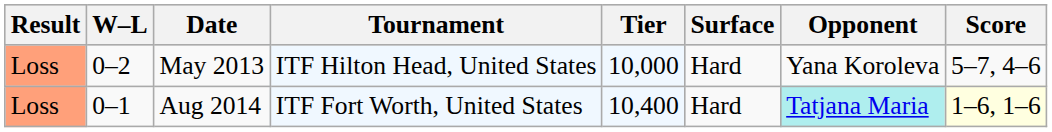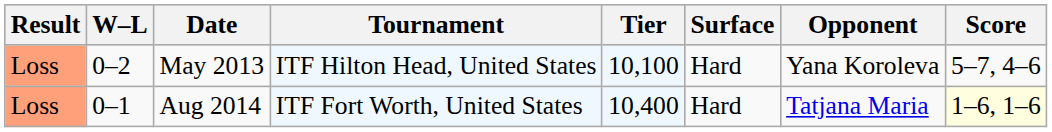 <table class="sortable wikitable">
 <tr>
 <th>Result</th>
 <th class="unsortable">W–L</th>
 <th>Date</th>
 <th>Tournament</th>
 <th>Tier</th>
 <th>Surface</th>
 <th>Opponent</th>
 <th class="unsortable">Score</th>
 </tr>
 <tr>
 <td style="background:#ffa07a;">Loss</td>
 <td>0–2</td>
 <td>May 2013</td>
 <td style="background:#f0f8ff;">ITF Hilton Head, United States</td>
-<td style="background:#f0f8ff;">10,000</td>
+<td style="background:#f0f8ff;">10,100</td>
 <td>Hard</td>
 <td> Yana Koroleva</td>
 <td>5–7, 4–6</td>
 </tr>
 <tr>
 <td style="background:#ffa07a;">Loss</td>
 <td>0–1</td>
 <td>Aug 2014</td>
 <td style="background:#f0f8ff;">ITF Fort Worth, United States</td>
 <td style="background:#f0f8ff;">10,400</td>
 <td>Hard</td>
-<td style="background: paleturquoise;"> <a href='#'>Tatjana Maria</a></td>
+<td> <a href='#'>Tatjana Maria</a></td>
 <td style="background: lightyellow;">1–6, 1–6</td>
 </tr>
 </table>
